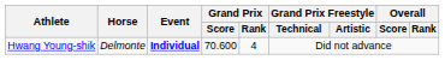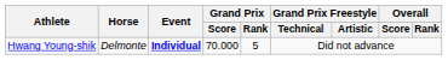 <table class=wikitable style="font-size:90%; text-align:center;">
 <tr>
 <th rowspan=2>Athlete</th>
 <th rowspan=2>Horse</th>
 <th rowspan=2>Event</th>
 <th colspan=2>Grand Prix</th>
 <th colspan=2>Grand Prix Freestyle</th>
 <th colspan=2>Overall</th>
 </tr>
 <tr style=font-size:95%>
 <th>Score</th>
 <th>Rank</th>
 <th>Technical</th>
 <th>Artistic</th>
 <th>Score</th>
 <th>Rank</th>
 </tr>
 <tr>
 <td align=left><a href='#'>Hwang Young-shik</a></td>
 <td align=left><em>Delmonte</em></td>
 <td align=left><strong><a href='#'>Individual</a></strong></td>
-<td>70.600</td>
-<td>4</td>
+<td>70.000</td>
+<td>5</td>
 <td colspan=4>Did not advance</td>
 </tr>
 </table>
